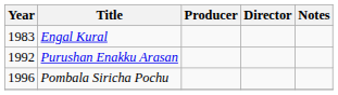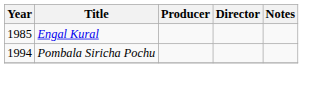 <table class="wikitable sortable">
 <tr>
 <th scope="col">Year</th>
 <th scope="col">Title</th>
 <th scope="col">Producer</th>
 <th scope="col">Director</th>
 <th scope="col" class="unsortable">Notes</th>
 </tr>
 <tr>
-<td>1983</td>
+<td>1985</td>
 <td><em><a href='#'>Engal Kural</a></em></td>
 <td></td>
 <td></td>
 <td></td>
 </tr>
 <tr>
-<td>1992</td>
-<td><em><a href='#'>Purushan Enakku Arasan</a></em></td>
-<td></td>
-<td></td>
-<td></td>
-</tr>
-<tr>
-<td>1996</td>
+<td>1994</td>
 <td><em>Pombala Siricha Pochu</em></td>
 <td></td>
 <td></td>
 <td></td>
 </tr>
 <tr>
 </tr>
 </table>
